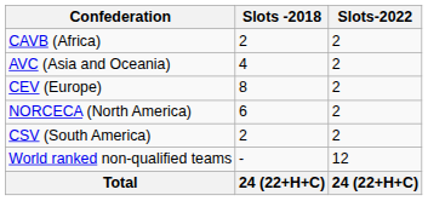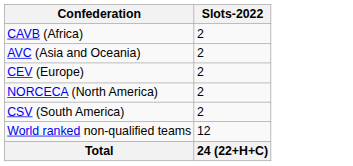 <table class="wikitable">
 <tr>
 <th>Confederation</th>
-<th>Slots -2018</th>
 <th>Slots-2022</th>
 </tr>
 <tr>
 <td style="text-align:left;"><a href='#'>CAVB</a> (Africa)</td>
 <td>2</td>
-<td>2</td>
 </tr>
 <tr>
 <td style="text-align:left;"><a href='#'>AVC</a> (Asia and Oceania)</td>
-<td>4</td>
 <td>2</td>
 </tr>
 <tr>
 <td style="text-align:left;"><a href='#'>CEV</a> (Europe)</td>
-<td>8</td>
 <td>2</td>
 </tr>
 <tr>
 <td style="text-align:left;"><a href='#'>NORCECA</a> (North America)</td>
-<td>6</td>
 <td>2</td>
 </tr>
 <tr>
 <td style="text-align:left;"><a href='#'>CSV</a> (South America)</td>
 <td>2</td>
-<td>2</td>
 </tr>
 <tr>
 <td style="text-align:left;"><a href='#'>World ranked</a> non-qualified teams</td>
-<td>-</td>
 <td>12</td>
 </tr>
 <tr>
 <th>Total</th>
 <th>24 (22+H+C)</th>
-<th>24 (22+H+C)</th>
 </tr>
 </table>
